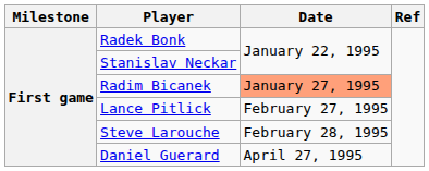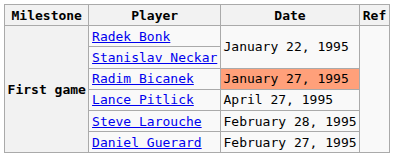 <table class="wikitable">
 <tr>
 <th scope="col">Milestone</th>
 <th scope="col">Player</th>
 <th scope="col">Date</th>
 <th scope="col">Ref</th>
 </tr>
 <tr>
 <th rowspan=6>First game</th>
 <td><a href='#'>Radek Bonk</a></td>
 <td rowspan=2>January 22, 1995</td>
 <td rowspan=6></td>
 </tr>
 <tr>
 <td><a href='#'>Stanislav Neckar</a></td>
 </tr>
 <tr>
 <td><a href='#'>Radim Bicanek</a></td>
 <td style="background: lightsalmon;">January 27, 1995</td>
 </tr>
 <tr>
 <td><a href='#'>Lance Pitlick</a></td>
-<td>February 27, 1995</td>
+<td>April 27, 1995</td>
 </tr>
 <tr>
 <td><a href='#'>Steve Larouche</a></td>
 <td>February 28, 1995</td>
 </tr>
 <tr>
 <td><a href='#'>Daniel Guerard</a></td>
-<td>April 27, 1995</td>
+<td>February 27, 1995</td>
 </tr>
 </table>
